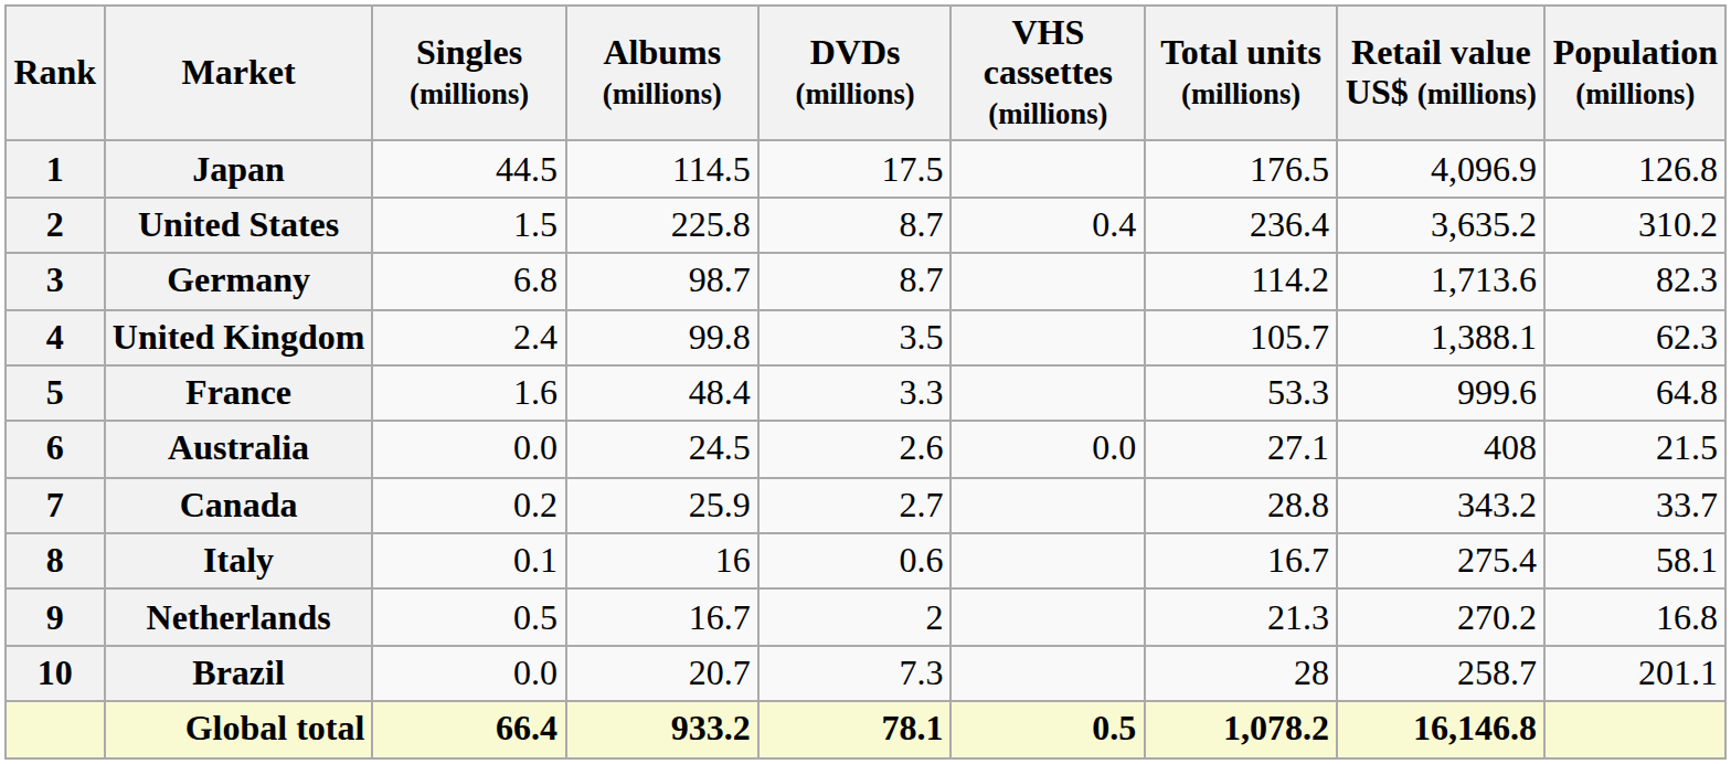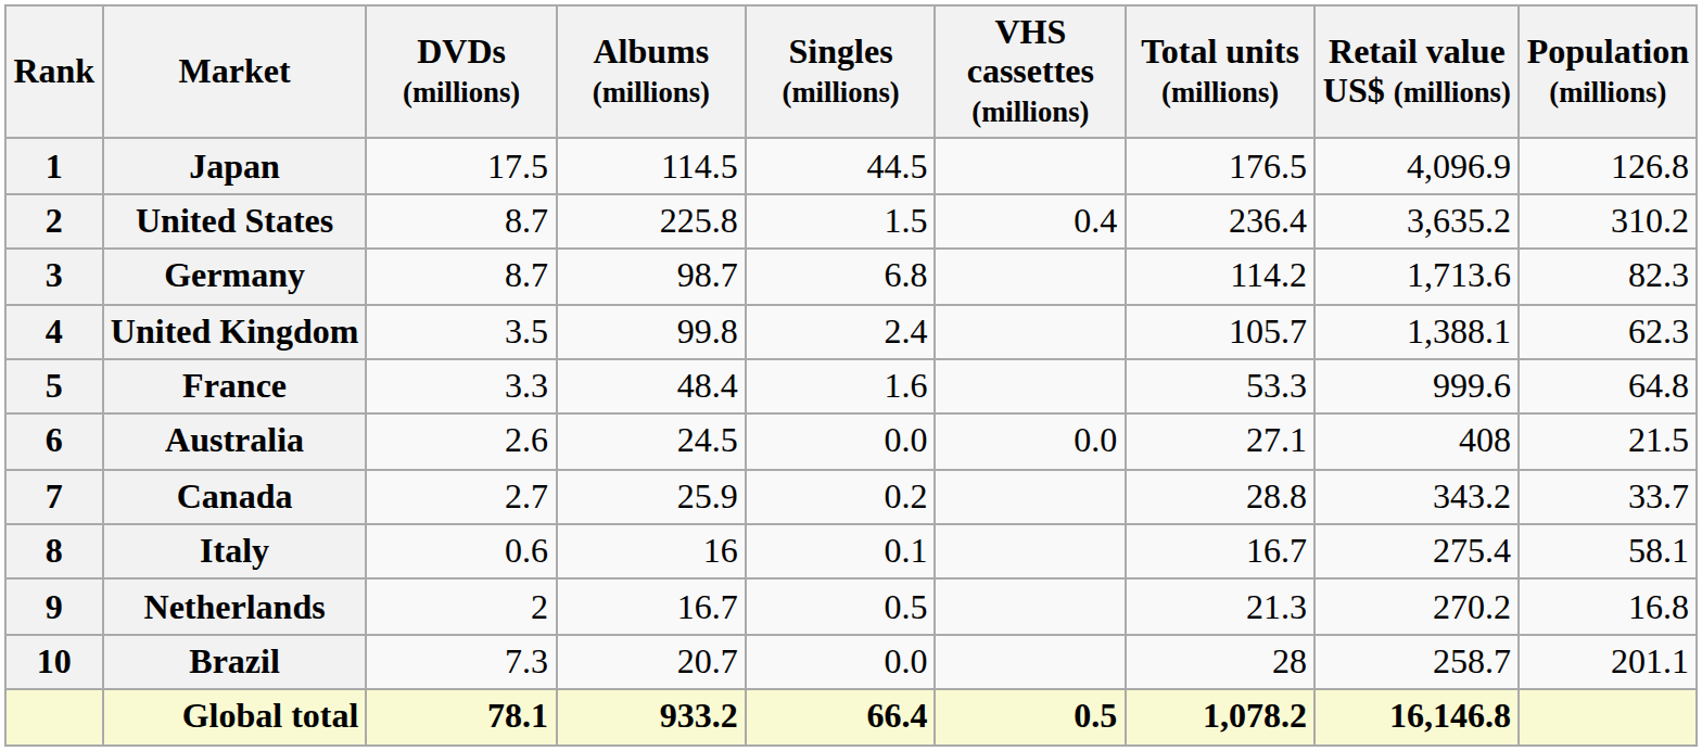 <table class="wikitable plainrowheaders sortable" style="text-align:right;">
 <tr>
 <th scope="col">Rank</th>
 <th scope="col">Market</th>
+<th scope="col" style="width:5em;">DVDs <br><small>(millions)</small></th>
+<th scope="col" style="width:5em;">Albums <br><small>(millions)</small></th>
 <th scope="col" style="width:5em;">Singles <br><small>(millions)</small></th>
-<th scope="col" style="width:5em;">Albums <br><small>(millions)</small></th>
-<th scope="col" style="width:5em;">DVDs <br><small>(millions)</small></th>
 <th scope="col" style="width:5em;">VHS cassettes <br><small>(millions)</small></th>
 <th scope="col" style="width:5em;">Total units <br><small>(millions)</small></th>
 <th scope="col">Retail value<br>US$ <small>(millions)</small></th>
 <th scope="col">Population<br><small>(millions)</small></th>
 </tr>
 <tr>
 <th>1</th>
 <th scope="row">Japan</th>
+<td>17.5</td>
+<td>114.5</td>
 <td>44.5</td>
-<td>114.5</td>
-<td>17.5</td>
 <td></td>
 <td>176.5</td>
 <td>4,096.9</td>
 <td>126.8</td>
 </tr>
 <tr>
 <th>2</th>
 <th scope="row">United States</th>
+<td>8.7</td>
+<td>225.8</td>
 <td>1.5</td>
-<td>225.8</td>
-<td>8.7</td>
 <td>0.4</td>
 <td>236.4</td>
 <td>3,635.2</td>
 <td>310.2</td>
 </tr>
 <tr>
 <th>3</th>
 <th scope="row">Germany</th>
+<td>8.7</td>
+<td>98.7</td>
 <td>6.8</td>
-<td>98.7</td>
-<td>8.7</td>
 <td></td>
 <td>114.2</td>
 <td>1,713.6</td>
 <td>82.3</td>
 </tr>
 <tr>
 <th>4</th>
 <th scope="row">United Kingdom</th>
+<td>3.5</td>
+<td>99.8</td>
 <td>2.4</td>
-<td>99.8</td>
-<td>3.5</td>
 <td></td>
 <td>105.7</td>
 <td>1,388.1</td>
 <td>62.3</td>
 </tr>
 <tr>
 <th>5</th>
 <th scope="row">France</th>
+<td>3.3</td>
+<td>48.4</td>
 <td>1.6</td>
-<td>48.4</td>
-<td>3.3</td>
 <td></td>
 <td>53.3</td>
 <td>999.6</td>
 <td>64.8</td>
 </tr>
 <tr>
 <th>6</th>
 <th scope="row">Australia</th>
+<td>2.6</td>
+<td>24.5</td>
 <td>0.0</td>
-<td>24.5</td>
-<td>2.6</td>
 <td>0.0</td>
 <td>27.1</td>
 <td>408</td>
 <td>21.5</td>
 </tr>
 <tr>
 <th>7</th>
 <th scope="row">Canada</th>
+<td>2.7</td>
+<td>25.9</td>
 <td>0.2</td>
-<td>25.9</td>
-<td>2.7</td>
 <td></td>
 <td>28.8</td>
 <td>343.2</td>
 <td>33.7</td>
 </tr>
 <tr>
 <th>8</th>
 <th scope="row">Italy</th>
+<td>0.6</td>
+<td>16</td>
 <td>0.1</td>
-<td>16</td>
-<td>0.6</td>
 <td></td>
 <td>16.7</td>
 <td>275.4</td>
 <td>58.1</td>
 </tr>
 <tr>
 <th>9</th>
 <th scope="row">Netherlands</th>
+<td>2</td>
+<td>16.7</td>
 <td>0.5</td>
-<td>16.7</td>
-<td>2</td>
 <td></td>
 <td>21.3</td>
 <td>270.2</td>
 <td>16.8</td>
 </tr>
 <tr>
 <th>10</th>
 <th scope="row">Brazil</th>
+<td>7.3</td>
+<td>20.7</td>
 <td>0.0</td>
-<td>20.7</td>
-<td>7.3</td>
 <td></td>
 <td>28</td>
 <td>258.7</td>
 <td>201.1</td>
 </tr>
 <tr class="sortbottom" style="background-color:#FAFAD2; font-weight:bold;">
 <td></td>
 <td>Global total</td>
+<td>78.1</td>
+<td>933.2</td>
 <td>66.4</td>
-<td>933.2</td>
-<td>78.1</td>
 <td>0.5</td>
 <td>1,078.2</td>
 <td>16,146.8</td>
 <td></td>
 </tr>
 </table>
